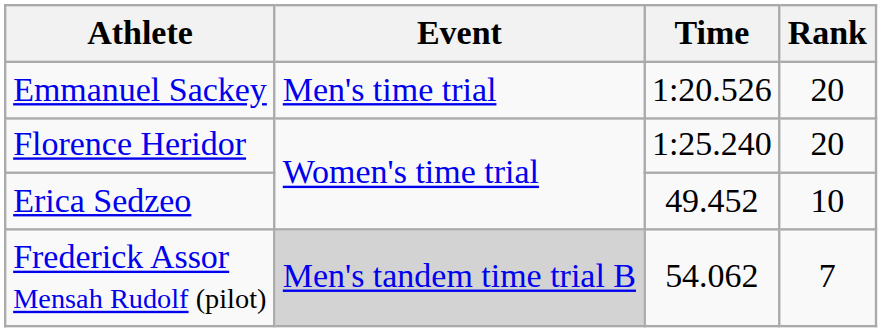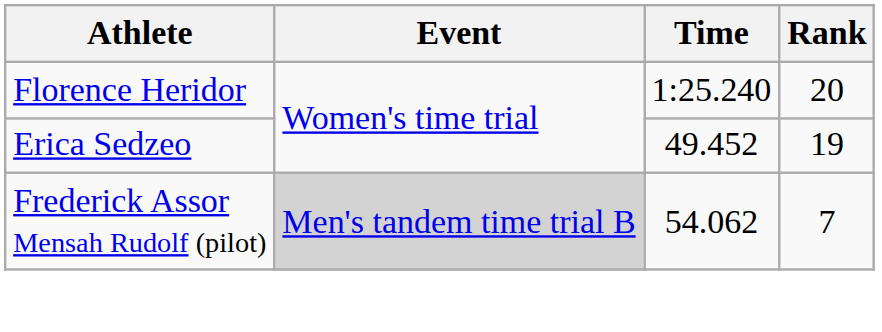 <table class="wikitable" style="font-size:90%;">
 <tr>
 <th>Athlete</th>
 <th>Event</th>
 <th>Time</th>
 <th>Rank</th>
-</tr>
-<tr align=center>
-<td align=left><a href='#'>Emmanuel Sackey</a></td>
-<td align=left rowspan=1><a href='#'>Men's time trial</a></td>
-<td>1:20.526</td>
-<td>20</td>
 </tr>
 <tr align=center>
 <td align=left><a href='#'>Florence Heridor</a></td>
 <td align=left rowspan=2><a href='#'>Women's time trial</a></td>
 <td>1:25.240</td>
 <td>20</td>
 </tr>
 <tr align=center>
 <td align=left><a href='#'>Erica Sedzeo</a></td>
 <td>49.452</td>
-<td>10</td>
+<td>19</td>
 </tr>
 <tr align=center>
 <td align=left><a href='#'>Frederick Assor</a><br><small><a href='#'>Mensah Rudolf</a> (pilot)</small></td>
 <td align=left rowspan=1 style="background: lightgrey;"><a href='#'>Men's tandem time trial B</a></td>
 <td>54.062</td>
 <td>7</td>
 </tr>
 </table>
